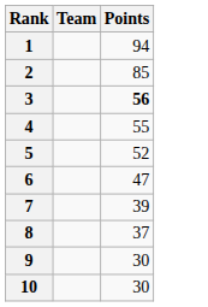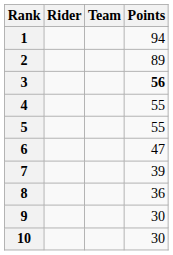 <table class="wikitable" margin-bottom:0;">
 <tr>
 <th scope="col">Rank</th>
+<th scope="col">Rider</th>
 <th scope="col">Team</th>
 <th scope="col">Points</th>
 </tr>
 <tr>
 <th scope="row">1</th>
+<td> </td>
 <td></td>
 <td align="right">94</td>
 </tr>
 <tr>
 <th scope="row">2</th>
 <td></td>
-<td align="right">85</td>
+<td></td>
+<td align="right">89</td>
 </tr>
 <tr>
 <th scope="row">3</th>
+<td></td>
 <td></td>
 <td align="right"><strong>56</strong></td>
 </tr>
 <tr>
 <th scope="row">4</th>
 <td></td>
+<td></td>
 <td align="right">55</td>
 </tr>
 <tr>
 <th scope="row">5</th>
 <td></td>
-<td align="right">52</td>
+<td></td>
+<td align="right">55</td>
 </tr>
 <tr>
 <th scope="row">6</th>
+<td></td>
 <td></td>
 <td align="right">47</td>
 </tr>
 <tr>
 <th scope="row">7</th>
 <td></td>
+<td></td>
 <td align="right">39</td>
 </tr>
 <tr>
 <th scope="row">8</th>
 <td></td>
-<td align="right">37</td>
+<td></td>
+<td align="right">36</td>
 </tr>
 <tr>
 <th scope="row">9</th>
+<td></td>
 <td></td>
 <td align="right">30</td>
 </tr>
 <tr>
 <th scope="row">10</th>
 <td></td>
+<td></td>
 <td align="right">30</td>
 </tr>
 </table>
